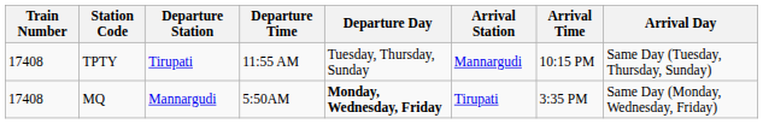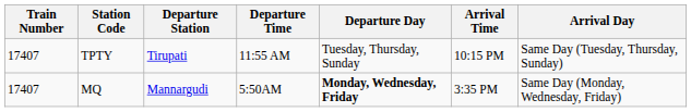 <table class="wikitable">
 <tr>
 <th>Train Number</th>
 <th>Station Code</th>
 <th>Departure Station</th>
 <th>Departure Time</th>
 <th>Departure Day</th>
-<th>Arrival Station</th>
 <th>Arrival Time</th>
 <th>Arrival Day</th>
 </tr>
 <tr>
-<td>17408</td>
+<td>17407</td>
 <td>TPTY</td>
 <td><a href='#'>Tirupati</a></td>
 <td>11:55 AM</td>
 <td>Tuesday, Thursday, Sunday</td>
-<td><a href='#'>Mannargudi</a></td>
 <td>10:15 PM</td>
 <td>Same Day (Tuesday, Thursday, Sunday)</td>
 </tr>
 <tr>
-<td>17408</td>
+<td>17407</td>
 <td>MQ</td>
 <td><a href='#'>Mannargudi</a></td>
 <td>5:50AM</td>
 <td><strong>Monday, Wednesday, Friday</strong></td>
-<td><a href='#'>Tirupati</a></td>
 <td>3:35 PM</td>
 <td>Same Day (Monday, Wednesday, Friday)</td>
 </tr>
 </table>
